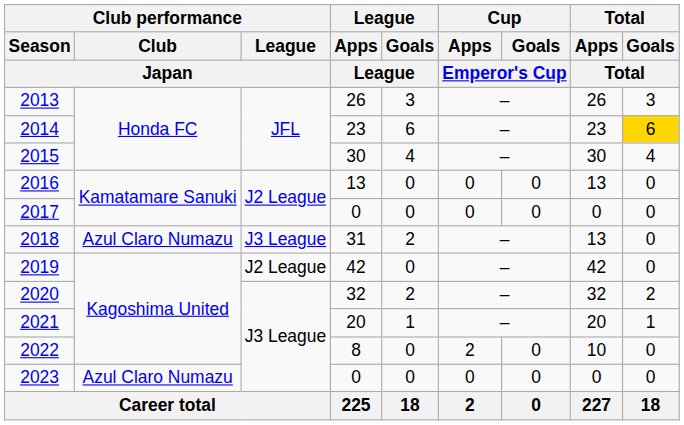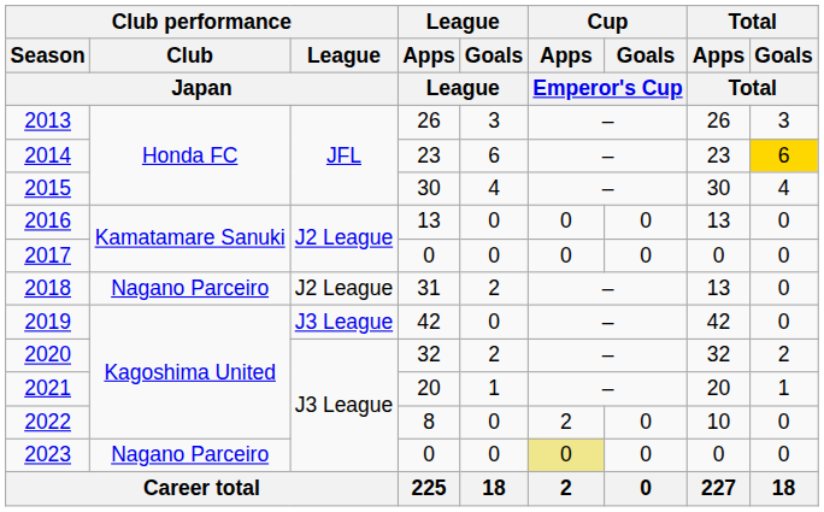 <table class="wikitable" style="text-align:center">
 <tr>
 <th colspan=3>Club performance</th>
 <th colspan=2>League</th>
 <th colspan=2>Cup</th>
 <th colspan=2>Total</th>
 </tr>
 <tr>
 <th>Season</th>
 <th>Club</th>
 <th>League</th>
 <th>Apps</th>
 <th>Goals</th>
 <th>Apps</th>
 <th>Goals</th>
 <th>Apps</th>
 <th>Goals</th>
 </tr>
 <tr>
 <th colspan=3>Japan</th>
 <th colspan=2>League</th>
 <th colspan=2><a href='#'>Emperor's Cup</a></th>
 <th colspan=2>Total</th>
 </tr>
 <tr>
 <td><a href='#'>2013</a></td>
 <td rowspan="3"><a href='#'>Honda FC</a></td>
 <td rowspan="3"><a href='#'>JFL</a></td>
 <td>26</td>
 <td>3</td>
 <td colspan="2">–</td>
 <td>26</td>
 <td>3</td>
 </tr>
 <tr>
 <td><a href='#'>2014</a></td>
 <td>23</td>
 <td>6</td>
 <td colspan="2">–</td>
 <td>23</td>
 <td style="background: gold;">6</td>
 </tr>
 <tr>
 <td><a href='#'>2015</a></td>
 <td>30</td>
 <td>4</td>
 <td colspan="2">–</td>
 <td>30</td>
 <td>4</td>
 </tr>
 <tr>
 <td><a href='#'>2016</a></td>
 <td rowspan="2"><a href='#'>Kamatamare Sanuki</a></td>
 <td rowspan="2"><a href='#'>J2 League</a></td>
 <td>13</td>
 <td>0</td>
 <td>0</td>
 <td>0</td>
 <td>13</td>
 <td>0</td>
 </tr>
 <tr>
 <td><a href='#'>2017</a></td>
 <td>0</td>
 <td>0</td>
 <td>0</td>
 <td>0</td>
 <td>0</td>
 <td>0</td>
 </tr>
 <tr>
 <td><a href='#'>2018</a></td>
-<td><a href='#'>Azul Claro Numazu</a></td>
-<td><a href='#'>J3 League</a></td>
+<td><a href='#'>Nagano Parceiro</a></td>
+<td>J2 League</td>
 <td>31</td>
 <td>2</td>
 <td colspan="2">–</td>
 <td>13</td>
 <td>0</td>
 </tr>
 <tr>
 <td><a href='#'>2019</a></td>
 <td rowspan="4"><a href='#'>Kagoshima United</a></td>
-<td>J2 League</td>
+<td><a href='#'>J3 League</a></td>
 <td>42</td>
 <td>0</td>
 <td colspan="2">–</td>
 <td>42</td>
 <td>0</td>
 </tr>
 <tr>
 <td><a href='#'>2020</a></td>
 <td rowspan="4">J3 League</td>
 <td>32</td>
 <td>2</td>
 <td colspan="2">–</td>
 <td>32</td>
 <td>2</td>
 </tr>
 <tr>
 <td><a href='#'>2021</a></td>
 <td>20</td>
 <td>1</td>
 <td colspan="2">–</td>
 <td>20</td>
 <td>1</td>
 </tr>
 <tr>
 <td><a href='#'>2022</a></td>
 <td>8</td>
 <td>0</td>
 <td>2</td>
 <td>0</td>
 <td>10</td>
 <td>0</td>
 </tr>
 <tr>
 <td><a href='#'>2023</a></td>
-<td><a href='#'>Azul Claro Numazu</a></td>
+<td><a href='#'>Nagano Parceiro</a></td>
 <td>0</td>
 <td>0</td>
-<td>0</td>
+<td style="background: khaki;">0</td>
 <td>0</td>
 <td>0</td>
 <td>0</td>
 </tr>
 <tr>
 <th colspan=3>Career total</th>
 <th>225</th>
 <th>18</th>
 <th>2</th>
 <th>0</th>
 <th>227</th>
 <th>18</th>
 </tr>
 </table>
